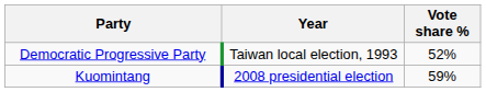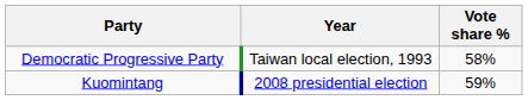 <table class="wikitable" style="text-align:center">
 <tr>
 <th width=240>Party</th>
 <th width=200>Year</th>
 <th width=80>Vote share %</th>
 </tr>
 <tr>
 <td align=center style="border-right:4px solid #1B9431;" align="center"><a href='#'>Democratic Progressive Party</a></td>
 <td>Taiwan local election, 1993</td>
-<td>52%</td>
+<td>58%</td>
 </tr>
 <tr>
 <td align=center style="border-right:4px solid #000099;" align="center"><a href='#'>Kuomintang</a></td>
 <td><a href='#'>2008 presidential election</a></td>
 <td>59%</td>
 </tr>
 </table>
